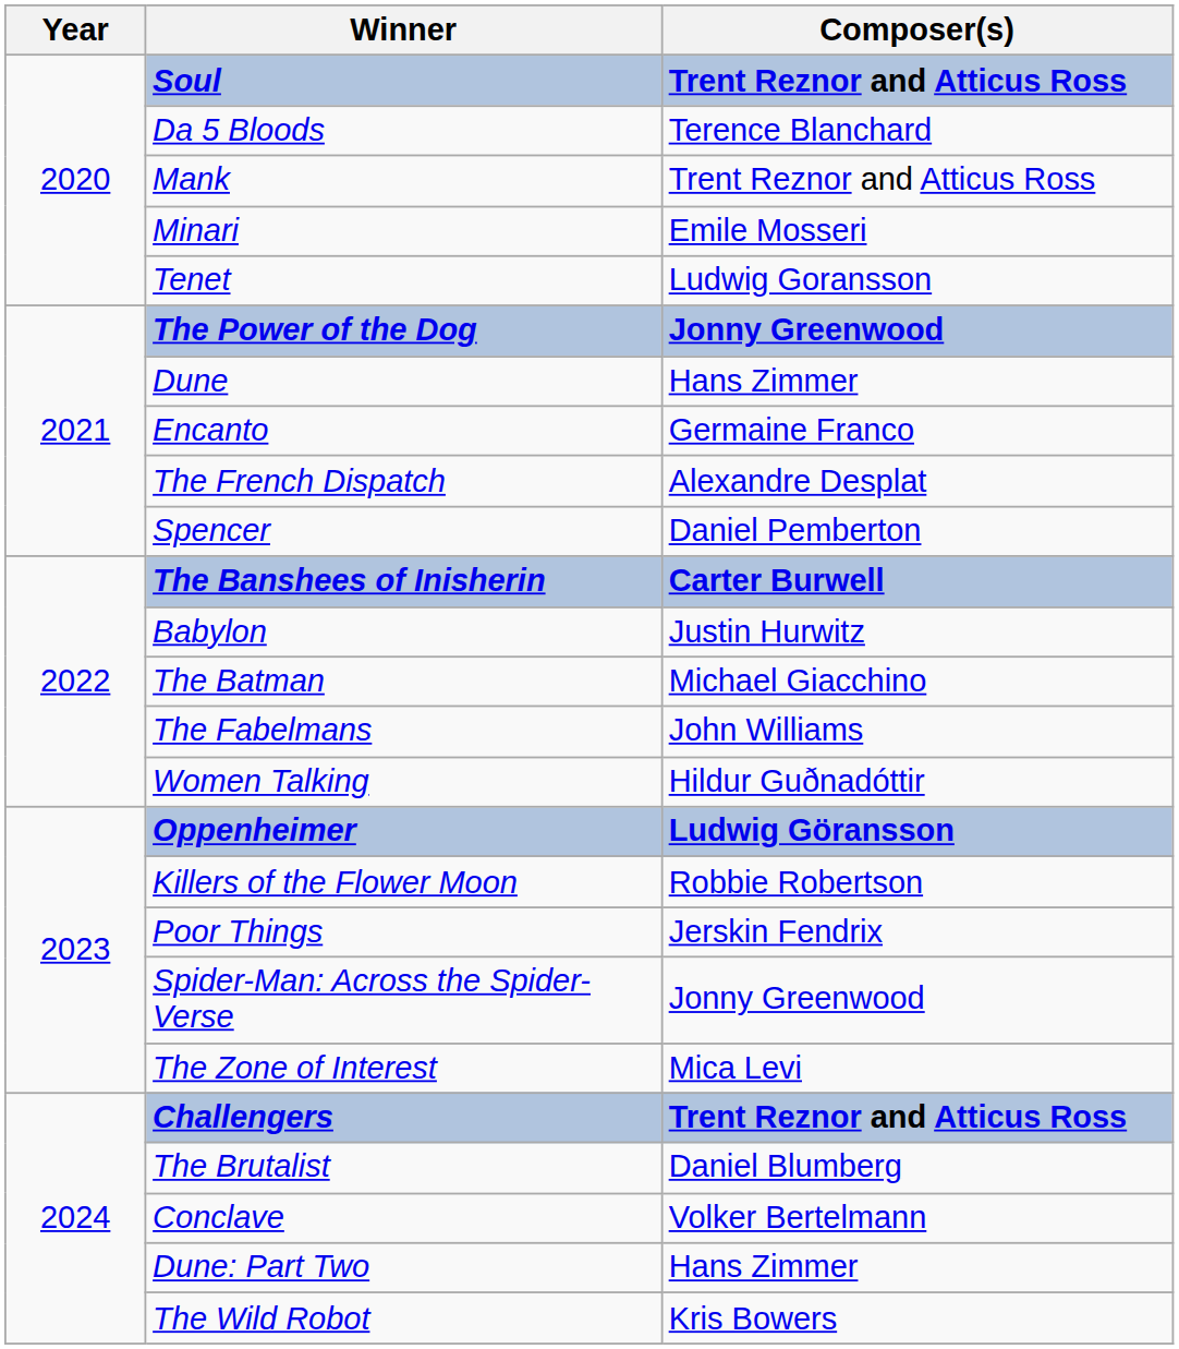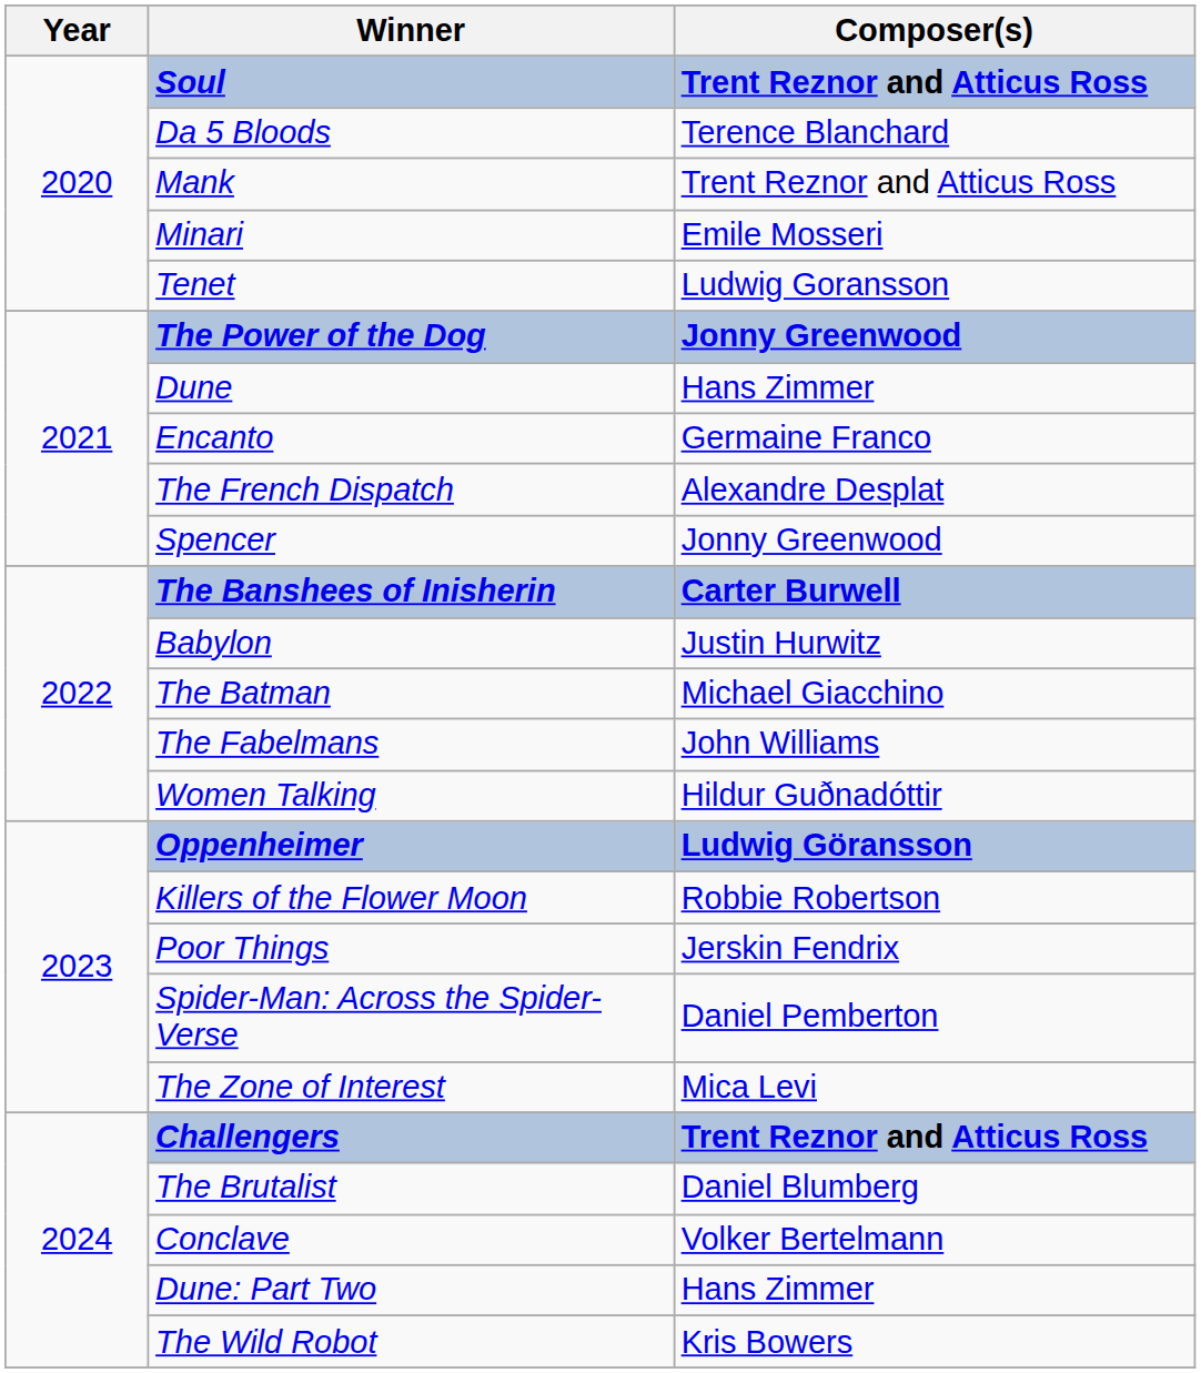 <table class="wikitable" width="95%" cellpadding="5">
 <tr>
 <th width="100"><strong>Year</strong></th>
 <th width="450"><strong>Winner</strong></th>
 <th width="450"><strong>Composer(s)</strong></th>
 </tr>
 <tr>
 <td rowspan="5" style="text-align:center;"><a href='#'>2020</a></td>
 <td style="background:#B0C4DE;"><strong><em><a href='#'>Soul</a></em></strong></td>
 <td style="background:#B0C4DE;"><strong><a href='#'>Trent Reznor</a> and <a href='#'>Atticus Ross</a></strong></td>
 </tr>
 <tr>
 <td><em><a href='#'>Da 5 Bloods</a></em></td>
 <td><a href='#'>Terence Blanchard</a></td>
 </tr>
 <tr>
 <td><em><a href='#'>Mank</a></em></td>
 <td><a href='#'>Trent Reznor</a> and <a href='#'>Atticus Ross</a></td>
 </tr>
 <tr>
 <td><em><a href='#'>Minari</a></em></td>
 <td><a href='#'>Emile Mosseri</a></td>
 </tr>
 <tr>
 <td><em><a href='#'>Tenet</a></em></td>
 <td><a href='#'>Ludwig Goransson</a></td>
 </tr>
 <tr>
 <td rowspan="5" style="text-align:center;"><a href='#'>2021</a></td>
 <td style="background:#B0C4DE;"><strong><em><a href='#'>The Power of the Dog</a></em></strong></td>
 <td style="background:#B0C4DE;"><a href='#'><strong>Jonny Greenwood</strong></a></td>
 </tr>
 <tr>
 <td><em><a href='#'>Dune</a></em></td>
 <td><a href='#'>Hans Zimmer</a></td>
 </tr>
 <tr>
 <td><em><a href='#'>Encanto</a></em></td>
 <td><a href='#'>Germaine Franco</a></td>
 </tr>
 <tr>
 <td><em><a href='#'>The French Dispatch</a></em></td>
 <td><a href='#'>Alexandre Desplat</a></td>
 </tr>
 <tr>
 <td><em><a href='#'>Spencer</a></em></td>
-<td><a href='#'>Daniel Pemberton</a></td>
+<td><a href='#'>Jonny Greenwood</a></td>
 </tr>
 <tr>
 <td rowspan="5" style="text-align:center;"><a href='#'>2022</a></td>
 <td style="background:#B0C4DE;"><strong><em><a href='#'>The Banshees of Inisherin</a></em></strong></td>
 <td style="background:#B0C4DE;"><a href='#'><strong>Carter Burwell</strong></a></td>
 </tr>
 <tr>
 <td><em><a href='#'>Babylon</a></em></td>
 <td><a href='#'>Justin Hurwitz</a></td>
 </tr>
 <tr>
 <td><em><a href='#'>The Batman</a></em></td>
 <td><a href='#'>Michael Giacchino</a></td>
 </tr>
 <tr>
 <td><em><a href='#'>The Fabelmans</a></em></td>
 <td><a href='#'>John Williams</a></td>
 </tr>
 <tr>
 <td><em><a href='#'>Women Talking</a></em></td>
 <td><a href='#'>Hildur Guðnadóttir</a></td>
 </tr>
 <tr>
 <td rowspan="5" style="text-align:center;"><a href='#'>2023</a></td>
 <td style="background:#B0C4DE;"><strong><em><a href='#'>Oppenheimer</a></em></strong></td>
 <td style="background:#B0C4DE;"><a href='#'><strong>Ludwig Göransson</strong></a></td>
 </tr>
 <tr>
 <td><em><a href='#'>Killers of the Flower Moon</a></em></td>
 <td><a href='#'>Robbie Robertson</a></td>
 </tr>
 <tr>
 <td><em><a href='#'>Poor Things</a></em></td>
 <td><a href='#'>Jerskin Fendrix</a></td>
 </tr>
 <tr>
 <td><em><a href='#'>Spider-Man: Across the Spider-Verse</a></em></td>
-<td><a href='#'>Jonny Greenwood</a></td>
+<td><a href='#'>Daniel Pemberton</a></td>
 </tr>
 <tr>
 <td><em><a href='#'>The Zone of Interest</a></em></td>
 <td><a href='#'>Mica Levi</a></td>
 </tr>
 <tr>
 <td rowspan="5" style="text-align:center;"><a href='#'>2024</a></td>
 <td style="background:#B0C4DE;"><strong><em><a href='#'>Challengers</a></em></strong></td>
 <td style="background:#B0C4DE;"><strong><a href='#'>Trent Reznor</a> and <a href='#'>Atticus Ross</a></strong></td>
 </tr>
 <tr>
 <td><em><a href='#'>The Brutalist</a></em></td>
 <td><a href='#'>Daniel Blumberg</a></td>
 </tr>
 <tr>
 <td><em><a href='#'>Conclave</a></em></td>
 <td><a href='#'>Volker Bertelmann</a></td>
 </tr>
 <tr>
 <td><em><a href='#'>Dune: Part Two</a></em></td>
 <td><a href='#'>Hans Zimmer</a></td>
 </tr>
 <tr>
 <td><em><a href='#'>The Wild Robot</a></em></td>
 <td><a href='#'>Kris Bowers</a></td>
 </tr>
 </table>
